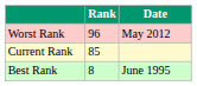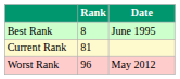 <table class="wikitable">
 <tr style="color:white;">
 <th style="width:100px; background:#00966E; color:white;"></th>
 <th style="width:10px; background:#00966E; color:white;">Rank</th>
 <th style="width:90px; background:#00966E; color:white;">Date</th>
 </tr>
+<tr style="background:#cfc;">
+<td>Best Rank</td>
+<td>8</td>
+<td>June 1995</td>
+</tr>
+<tr style="background:#fffacd;">
+<td>Current Rank</td>
+<td>81</td>
+<td></td>
+</tr>
 <tr style="background:#fcc;">
 <td>Worst Rank</td>
 <td>96</td>
 <td>May 2012</td>
 </tr>
-<tr style="background:#fffacd;">
-<td>Current Rank</td>
-<td>85</td>
-<td></td>
-</tr>
-<tr style="background:#cfc;">
-<td>Best Rank</td>
-<td>8</td>
-<td>June 1995</td>
-</tr>
 </table>
